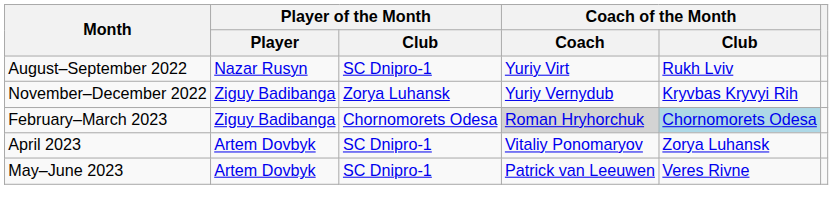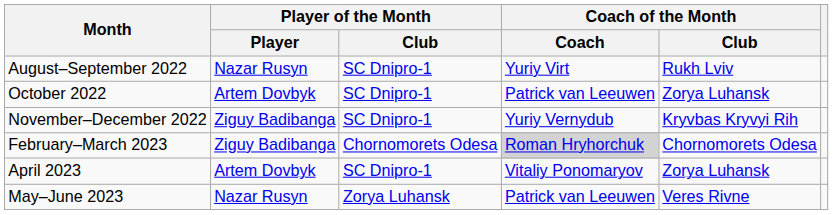 <table class="wikitable">
 <tr>
 <th rowspan="2">Month</th>
 <th colspan="2">Player of the Month</th>
 <th colspan="2">Coach of the Month</th>
 <th rowspan="2"></th>
 </tr>
 <tr>
 <th>Player</th>
 <th>Club</th>
 <th>Coach</th>
 <th>Club</th>
 </tr>
 <tr>
 <td>August–September 2022</td>
 <td> <a href='#'>Nazar Rusyn</a></td>
 <td><a href='#'>SC Dnipro-1</a></td>
 <td> <a href='#'>Yuriy Virt</a></td>
 <td><a href='#'>Rukh Lviv</a></td>
 <td align=center></td>
 </tr>
 <tr>
+<td>October 2022</td>
+<td> <a href='#'>Artem Dovbyk</a></td>
+<td><a href='#'>SC Dnipro-1</a></td>
+<td> <a href='#'>Patrick van Leeuwen</a></td>
+<td><a href='#'>Zorya Luhansk</a></td>
+<td align=center></td>
+</tr>
+<tr>
 <td>November–December 2022</td>
 <td> <a href='#'>Ziguy Badibanga</a></td>
-<td><a href='#'>Zorya Luhansk</a></td>
+<td><a href='#'>SC Dnipro-1</a></td>
 <td> <a href='#'>Yuriy Vernydub</a></td>
 <td><a href='#'>Kryvbas Kryvyi Rih</a></td>
 <td align=center></td>
 </tr>
 <tr>
 <td>February–March 2023</td>
 <td> <a href='#'>Ziguy Badibanga</a></td>
 <td><a href='#'>Chornomorets Odesa</a></td>
 <td style="background: lightgrey;"> <a href='#'>Roman Hryhorchuk</a></td>
-<td style="background: lightblue;"><a href='#'>Chornomorets Odesa</a></td>
+<td><a href='#'>Chornomorets Odesa</a></td>
 <td align=center></td>
 </tr>
 <tr>
 <td>April 2023</td>
 <td> <a href='#'>Artem Dovbyk</a></td>
 <td><a href='#'>SC Dnipro-1</a></td>
 <td> <a href='#'>Vitaliy Ponomaryov</a></td>
 <td><a href='#'>Zorya Luhansk</a></td>
 <td align=center></td>
 </tr>
 <tr>
 <td>May–June 2023</td>
-<td> <a href='#'>Artem Dovbyk</a></td>
-<td><a href='#'>SC Dnipro-1</a></td>
+<td> <a href='#'>Nazar Rusyn</a></td>
+<td><a href='#'>Zorya Luhansk</a></td>
 <td> <a href='#'>Patrick van Leeuwen</a></td>
 <td><a href='#'>Veres Rivne</a></td>
 <td align=center></td>
 </tr>
 </table>
